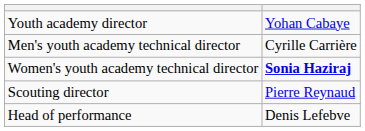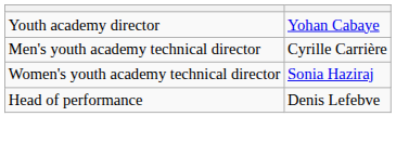 <table class="wikitable plainrowheaders sortable" style="text-align:left">
 <tr>
 <th></th>
 <th></th>
 </tr>
 <tr>
 <td>Youth academy director</td>
 <td> <a href='#'>Yohan Cabaye</a></td>
 </tr>
 <tr>
 <td>Men's youth academy technical director</td>
 <td> Cyrille Carrière</td>
 </tr>
 <tr>
 <td>Women's youth academy technical director</td>
-<td><strong> <a href='#'>Sonia Haziraj</a></strong></td>
-</tr>
-<tr>
-<td>Scouting director</td>
-<td> <a href='#'>Pierre Reynaud</a></td>
+<td> <a href='#'>Sonia Haziraj</a></td>
 </tr>
 <tr>
 <td>Head of performance</td>
 <td> Denis Lefebve</td>
 </tr>
 </table>
